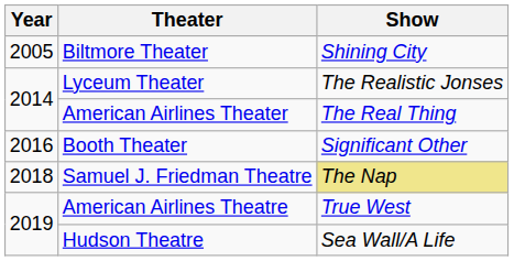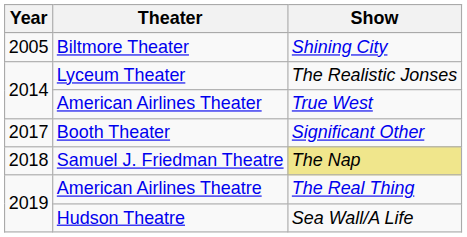 <table class="wikitable">
 <tr>
 <th>Year</th>
 <th>Theater</th>
 <th>Show</th>
 </tr>
 <tr>
 <td>2005</td>
 <td><a href='#'>Biltmore Theater</a></td>
 <td><em><a href='#'>Shining City</a></em></td>
 </tr>
 <tr>
 <td rowspan=2>2014</td>
 <td><a href='#'>Lyceum Theater</a></td>
 <td><em>The Realistic Jonses</em></td>
 </tr>
 <tr>
 <td><a href='#'>American Airlines Theater</a></td>
-<td><em><a href='#'>The Real Thing</a></em></td>
+<td><em><a href='#'>True West</a></em></td>
 </tr>
 <tr>
-<td>2016</td>
+<td>2017</td>
 <td><a href='#'>Booth Theater</a></td>
 <td><em><a href='#'>Significant Other</a></em></td>
 </tr>
 <tr>
 <td>2018</td>
 <td><a href='#'>Samuel J. Friedman Theatre</a></td>
 <td style="background: khaki;"><em>The Nap</em></td>
 </tr>
 <tr>
 <td rowspan=2>2019</td>
 <td><a href='#'>American Airlines Theatre</a></td>
-<td><em><a href='#'>True West</a></em></td>
+<td><em><a href='#'>The Real Thing</a></em></td>
 </tr>
 <tr>
 <td><a href='#'>Hudson Theatre</a></td>
 <td><em>Sea Wall/A Life</em></td>
 </tr>
 </table>
